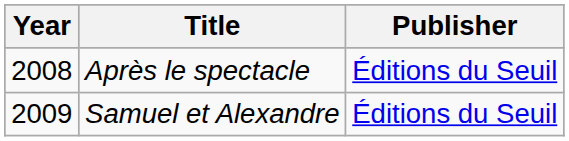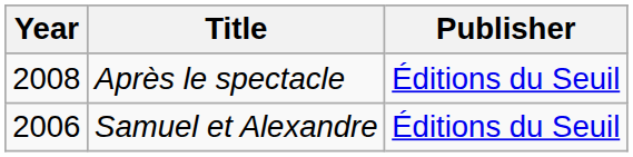 <table class="wikitable">
 <tr>
 <th>Year</th>
 <th>Title</th>
 <th>Publisher</th>
 </tr>
 <tr>
 <td rowspan="1">2008</td>
 <td><em>Après le spectacle</em></td>
 <td><a href='#'>Éditions du Seuil</a></td>
 </tr>
 <tr>
-<td rowspan="1">2009</td>
+<td rowspan="1">2006</td>
 <td><em>Samuel et Alexandre</em></td>
 <td><a href='#'>Éditions du Seuil</a></td>
 </tr>
 </table>
